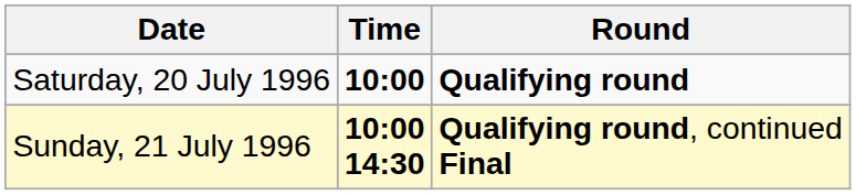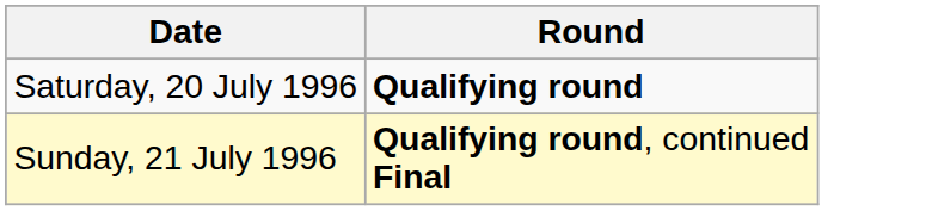 <table class="wikitable">
 <tr>
 <th>Date</th>
-<th>Time</th>
 <th>Round</th>
 </tr>
 <tr>
 <td>Saturday, 20 July 1996</td>
-<td><strong>10:00</strong></td>
 <td><strong>Qualifying round</strong></td>
 </tr>
 <tr style=background:lemonchiffon>
 <td>Sunday, 21 July 1996</td>
-<td><strong>10:00</strong><br><strong>14:30</strong></td>
 <td><strong>Qualifying round</strong>, continued<br><strong>Final</strong></td>
 </tr>
 </table>
